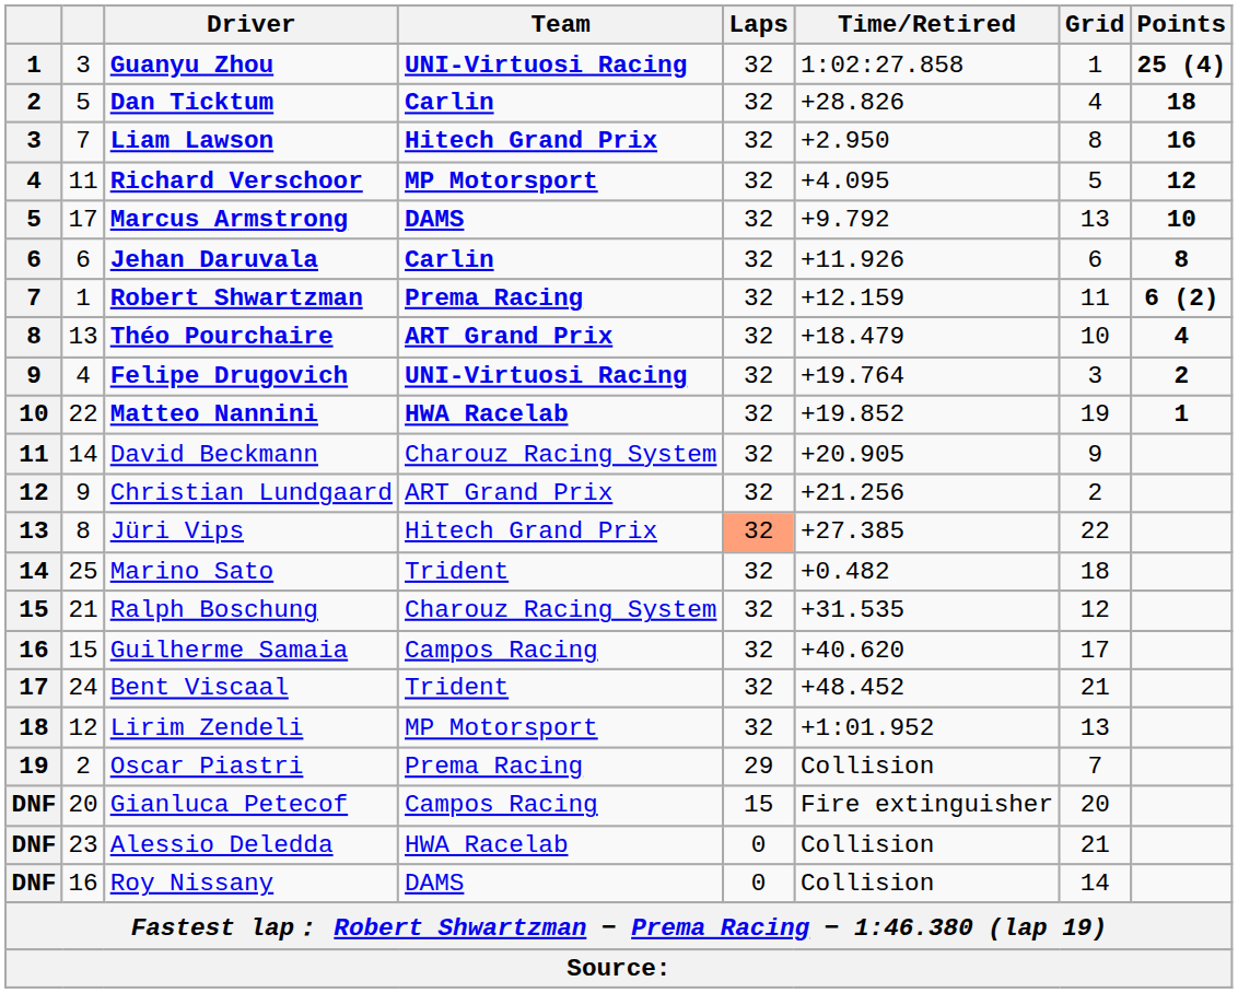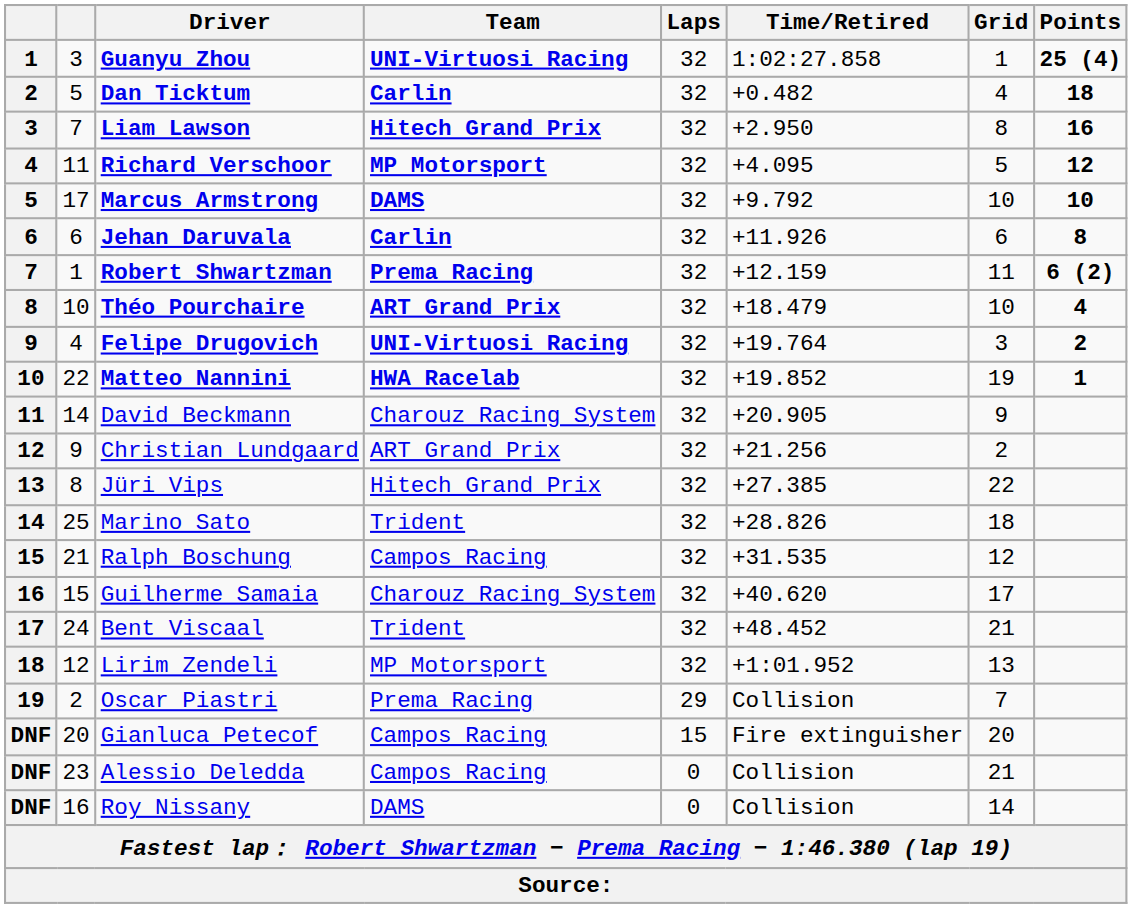 <table class="wikitable" style="font-size: 85%;">
 <tr>
 <th></th>
 <th></th>
 <th>Driver</th>
 <th>Team</th>
 <th>Laps</th>
 <th>Time/Retired</th>
 <th>Grid</th>
 <th>Points</th>
 </tr>
 <tr>
 <th>1</th>
 <td align="center">3</td>
 <td> <strong><a href='#'>Guanyu Zhou</a></strong></td>
 <td><strong><a href='#'>UNI-Virtuosi Racing</a></strong></td>
 <td align="center">32</td>
 <td>1:02:27.858</td>
 <td align="center">1</td>
 <td align="center"><strong>25 (4)</strong></td>
 </tr>
 <tr>
 <th>2</th>
 <td align="center">5</td>
 <td> <strong><a href='#'>Dan Ticktum</a></strong></td>
 <td><strong><a href='#'>Carlin</a></strong></td>
 <td align="center">32</td>
-<td>+28.826</td>
+<td>+0.482</td>
 <td align="center">4</td>
 <td align="center"><strong>18</strong></td>
 </tr>
 <tr>
 <th>3</th>
 <td align="center">7</td>
 <td> <strong><a href='#'>Liam Lawson</a></strong></td>
 <td><strong><a href='#'>Hitech Grand Prix</a></strong></td>
 <td align="center">32</td>
 <td>+2.950</td>
 <td align="center">8</td>
 <td align="center"><strong>16</strong></td>
 </tr>
 <tr>
 <th>4</th>
 <td align="center">11</td>
 <td> <strong><a href='#'>Richard Verschoor</a></strong></td>
 <td><strong><a href='#'>MP Motorsport</a></strong></td>
 <td align="center">32</td>
 <td>+4.095</td>
 <td align="center">5</td>
 <td align="center"><strong>12</strong></td>
 </tr>
 <tr>
 <th>5</th>
 <td align="center">17</td>
 <td> <strong><a href='#'>Marcus Armstrong</a></strong></td>
 <td><strong><a href='#'>DAMS</a></strong></td>
 <td align="center">32</td>
 <td>+9.792</td>
-<td align="center">13</td>
+<td align="center">10</td>
 <td align="center"><strong>10</strong></td>
 </tr>
 <tr>
 <th>6</th>
 <td align="center">6</td>
 <td> <strong><a href='#'>Jehan Daruvala</a></strong></td>
 <td><strong><a href='#'>Carlin</a></strong></td>
 <td align="center">32</td>
 <td>+11.926</td>
 <td align="center">6</td>
 <td align="center"><strong>8</strong></td>
 </tr>
 <tr>
 <th>7</th>
 <td align="center">1</td>
 <td> <strong><a href='#'>Robert Shwartzman</a></strong></td>
 <td><strong><a href='#'>Prema Racing</a></strong></td>
 <td align="center">32</td>
 <td>+12.159</td>
 <td align="center">11</td>
 <td align="center"><strong>6 (2)</strong></td>
 </tr>
 <tr>
 <th>8</th>
-<td align="center">13</td>
+<td align="center">10</td>
 <td> <strong><a href='#'>Théo Pourchaire</a></strong></td>
 <td><strong><a href='#'>ART Grand Prix</a></strong></td>
 <td align="center">32</td>
 <td>+18.479</td>
 <td align="center">10</td>
 <td align="center"><strong>4</strong></td>
 </tr>
 <tr>
 <th>9</th>
 <td align="center">4</td>
 <td> <strong><a href='#'>Felipe Drugovich</a></strong></td>
 <td><strong><a href='#'>UNI-Virtuosi Racing</a></strong></td>
 <td align="center">32</td>
 <td>+19.764</td>
 <td align="center">3</td>
 <td align="center"><strong>2</strong></td>
 </tr>
 <tr>
 <th>10</th>
 <td align="center">22</td>
 <td> <strong><a href='#'>Matteo Nannini</a></strong></td>
 <td><strong><a href='#'>HWA Racelab</a></strong></td>
 <td align="center">32</td>
 <td>+19.852</td>
 <td align="center">19</td>
 <td align="center"><strong>1</strong></td>
 </tr>
 <tr>
 <th>11</th>
 <td align="center">14</td>
 <td> <a href='#'>David Beckmann</a></td>
 <td><a href='#'>Charouz Racing System</a></td>
 <td align="center">32</td>
 <td>+20.905</td>
 <td align="center">9</td>
 <td align="center"></td>
 </tr>
 <tr>
 <th>12</th>
 <td align="center">9</td>
 <td> <a href='#'>Christian Lundgaard</a></td>
 <td><a href='#'>ART Grand Prix</a></td>
 <td align="center">32</td>
 <td>+21.256</td>
 <td align="center">2</td>
 <td align="center"></td>
 </tr>
 <tr>
 <th>13</th>
 <td align="center">8</td>
 <td> <a href='#'>Jüri Vips</a></td>
 <td><a href='#'>Hitech Grand Prix</a></td>
-<td align="center" style="background: lightsalmon;">32</td>
+<td align="center">32</td>
 <td>+27.385</td>
 <td align="center">22</td>
 <td align="center"></td>
 </tr>
 <tr>
 <th>14</th>
 <td align="center">25</td>
 <td> <a href='#'>Marino Sato</a></td>
 <td><a href='#'>Trident</a></td>
 <td align="center">32</td>
-<td>+0.482</td>
+<td>+28.826</td>
 <td align="center">18</td>
 <td align="center"></td>
 </tr>
 <tr>
 <th>15</th>
 <td align="center">21</td>
 <td> <a href='#'>Ralph Boschung</a></td>
-<td><a href='#'>Charouz Racing System</a></td>
+<td><a href='#'>Campos Racing</a></td>
 <td align="center">32</td>
 <td>+31.535</td>
 <td align="center">12</td>
 <td align="center"></td>
 </tr>
 <tr>
 <th>16</th>
 <td align="center">15</td>
 <td> <a href='#'>Guilherme Samaia</a></td>
-<td><a href='#'>Campos Racing</a></td>
+<td><a href='#'>Charouz Racing System</a></td>
 <td align="center">32</td>
 <td>+40.620</td>
 <td align="center">17</td>
 <td align="center"></td>
 </tr>
 <tr>
 <th>17</th>
 <td align="center">24</td>
 <td> <a href='#'>Bent Viscaal</a></td>
 <td><a href='#'>Trident</a></td>
 <td align="center">32</td>
 <td>+48.452</td>
 <td align="center">21</td>
 <td align="center"></td>
 </tr>
 <tr>
 <th>18</th>
 <td align="center">12</td>
 <td> <a href='#'>Lirim Zendeli</a></td>
 <td><a href='#'>MP Motorsport</a></td>
 <td align="center">32</td>
 <td>+1:01.952</td>
 <td align="center">13</td>
 <td align="center"></td>
 </tr>
 <tr>
 <th>19</th>
 <td align="center">2</td>
 <td> <a href='#'>Oscar Piastri</a></td>
 <td><a href='#'>Prema Racing</a></td>
 <td align="center">29</td>
 <td>Collision</td>
 <td align="center">7</td>
 <td align="center"></td>
 </tr>
 <tr>
 <th>DNF</th>
 <td align="center">20</td>
 <td> <a href='#'>Gianluca Petecof</a></td>
 <td><a href='#'>Campos Racing</a></td>
 <td align="center">15</td>
 <td>Fire extinguisher</td>
 <td align="center">20</td>
 <td align="center"></td>
 </tr>
 <tr>
 <th>DNF</th>
 <td align="center">23</td>
 <td> <a href='#'>Alessio Deledda</a></td>
-<td><a href='#'>HWA Racelab</a></td>
+<td><a href='#'>Campos Racing</a></td>
 <td align="center">0</td>
 <td>Collision</td>
 <td align="center">21</td>
 <td align="center"></td>
 </tr>
 <tr>
 <th>DNF</th>
 <td align="center">16</td>
 <td> <a href='#'>Roy Nissany</a></td>
 <td><a href='#'>DAMS</a></td>
 <td align="center">0</td>
 <td>Collision</td>
 <td align="center">14</td>
 <td align="center"></td>
 </tr>
 <tr>
 <th colspan="8" align="center"><em>Fastest lap：  <a href='#'>Robert Shwartzman</a> − <a href='#'>Prema Racing</a> − 1:46.380 (lap 19)</em></th>
 </tr>
 <tr>
 <th colspan="8">Source:</th>
 </tr>
 </table>
